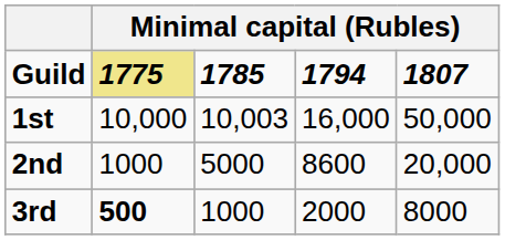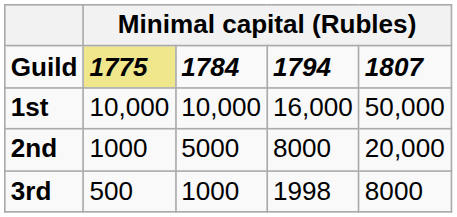 <table class="wikitable">
 <tr>
 <th></th>
 <th colspan="4">Minimal capital (Rubles)</th>
 </tr>
 <tr>
 <td><strong>Guild</strong></td>
 <td style="background: khaki;"><strong><em>1775</em></strong></td>
-<td><strong><em>1785</em></strong></td>
+<td><strong><em>1784</em></strong></td>
 <td><strong><em>1794</em></strong></td>
 <td><strong><em>1807</em></strong></td>
 </tr>
 <tr>
 <td><strong>1st</strong></td>
 <td>10,000</td>
-<td>10,003</td>
+<td>10,000</td>
 <td>16,000</td>
 <td>50,000</td>
 </tr>
 <tr>
 <td><strong>2nd</strong></td>
 <td>1000</td>
 <td>5000</td>
-<td>8600</td>
+<td>8000</td>
 <td>20,000</td>
 </tr>
 <tr>
 <td><strong>3rd</strong></td>
-<td><strong>500</strong></td>
+<td>500</td>
 <td>1000</td>
-<td>2000</td>
+<td>1998</td>
 <td>8000</td>
 </tr>
 </table>
